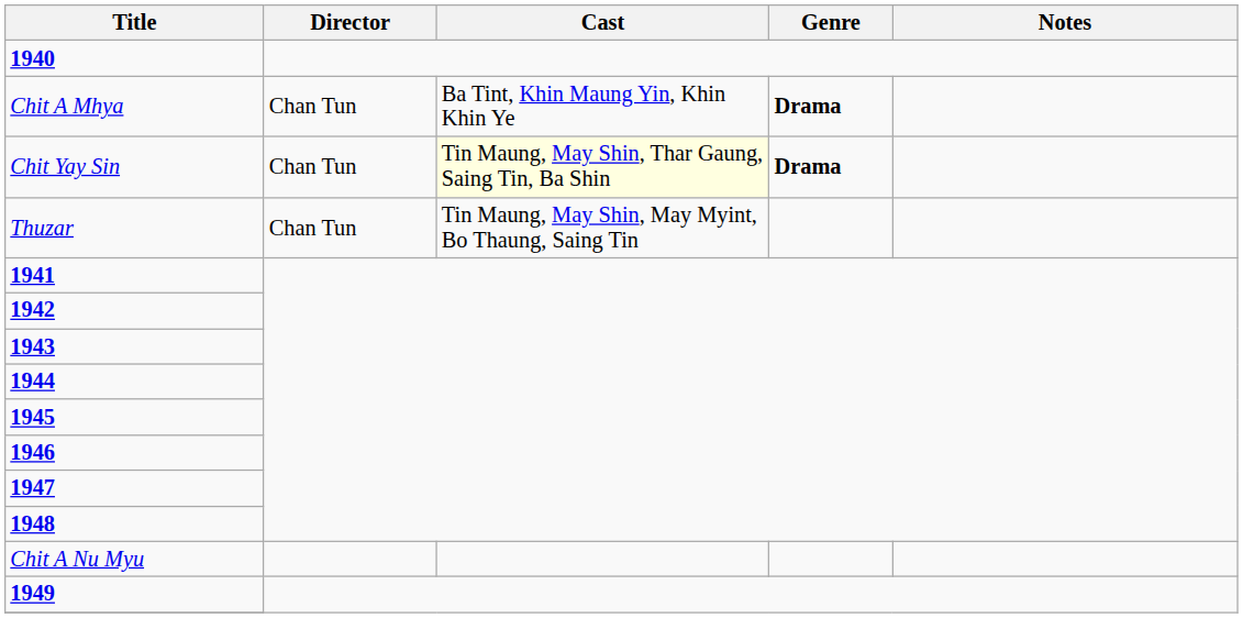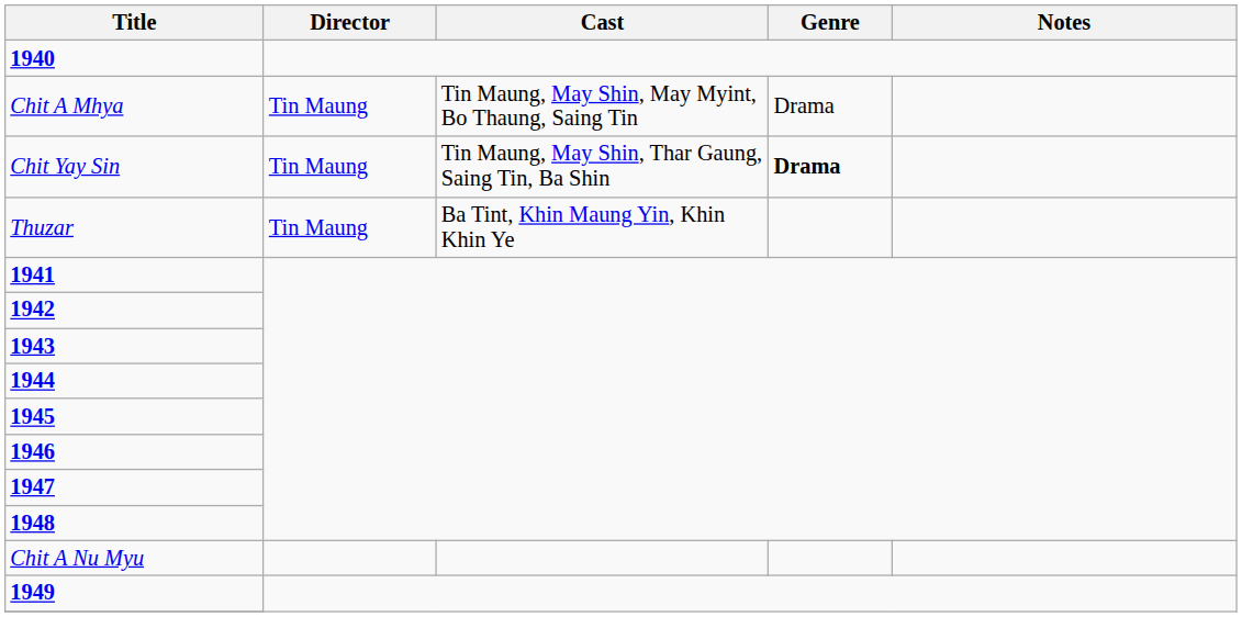 <table class="wikitable" style="width:100%;">
 <tr>
 <th style="width:21%;">Title</th>
 <th style="width:14%;">Director</th>
 <th style="width:27%;">Cast</th>
 <th style="width:10%;">Genre</th>
 <th style="width:28%;">Notes</th>
 </tr>
 <tr>
 <td><strong><a href='#'>1940</a></strong></td>
 </tr>
 <tr>
 <td><em><a href='#'>Chit A Mhya</a></em></td>
-<td>Chan Tun</td>
-<td>Ba Tint, <a href='#'>Khin Maung Yin</a>, Khin Khin Ye</td>
-<td><strong>Drama</strong></td>
+<td><a href='#'>Tin Maung</a></td>
+<td>Tin Maung, <a href='#'>May Shin</a>, May Myint, Bo Thaung, Saing Tin</td>
+<td>Drama</td>
 <td></td>
 </tr>
 <tr>
 <td><em><a href='#'>Chit Yay Sin</a></em></td>
-<td>Chan Tun</td>
-<td style="background: lightyellow;">Tin Maung, <a href='#'>May Shin</a>, Thar Gaung, Saing Tin, Ba Shin</td>
+<td><a href='#'>Tin Maung</a></td>
+<td>Tin Maung, <a href='#'>May Shin</a>, Thar Gaung, Saing Tin, Ba Shin</td>
 <td><strong>Drama</strong></td>
 <td></td>
 </tr>
 <tr>
 <td><em><a href='#'>Thuzar</a></em></td>
-<td>Chan Tun</td>
-<td>Tin Maung, <a href='#'>May Shin</a>, May Myint, Bo Thaung, Saing Tin</td>
+<td><a href='#'>Tin Maung</a></td>
+<td>Ba Tint, <a href='#'>Khin Maung Yin</a>, Khin Khin Ye</td>
 <td></td>
 <td></td>
 </tr>
 <tr>
 <td><strong><a href='#'>1941</a></strong></td>
 </tr>
 <tr>
 <td><strong><a href='#'>1942</a></strong></td>
 </tr>
 <tr>
 <td><strong><a href='#'>1943</a></strong></td>
 </tr>
 <tr>
 <td><strong><a href='#'>1944</a></strong></td>
 </tr>
 <tr>
 <td><strong><a href='#'>1945</a></strong></td>
 </tr>
 <tr>
 <td><strong><a href='#'>1946</a></strong></td>
 </tr>
 <tr>
 <td><strong><a href='#'>1947</a></strong></td>
 </tr>
 <tr>
 <td><strong><a href='#'>1948</a></strong></td>
 </tr>
 <tr>
 <td><em><a href='#'>Chit A Nu Myu</a></em></td>
 <td></td>
 <td></td>
 <td></td>
 <td></td>
 </tr>
 <tr>
 <td><strong><a href='#'>1949</a></strong></td>
 </tr>
 <tr>
 </tr>
 </table>
